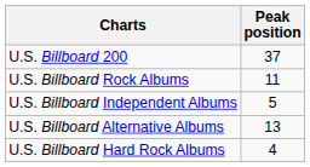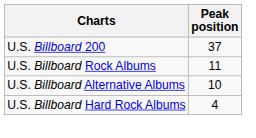 <table class="wikitable sortable">
 <tr>
 <th align="left">Charts</th>
 <th align="left">Peak<br>position</th>
 </tr>
 <tr>
 <td>U.S. <a href='#'><em>Billboard</em> 200</a></td>
 <td align="center">37</td>
 </tr>
 <tr>
 <td>U.S. <em>Billboard</em> <a href='#'>Rock Albums</a></td>
 <td align="center">11</td>
 </tr>
 <tr>
-<td>U.S. <em>Billboard</em> <a href='#'>Independent Albums</a></td>
-<td align="center">5</td>
-</tr>
-<tr>
 <td>U.S. <em>Billboard</em> <a href='#'>Alternative Albums</a></td>
-<td align="center">13</td>
+<td align="center">10</td>
 </tr>
 <tr>
 <td>U.S. <em>Billboard</em> <a href='#'>Hard Rock Albums</a></td>
 <td align="center">4</td>
 </tr>
 </table>
